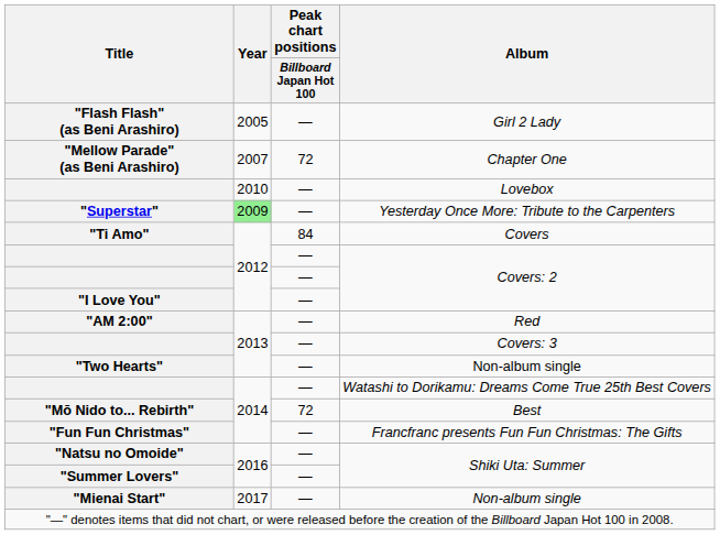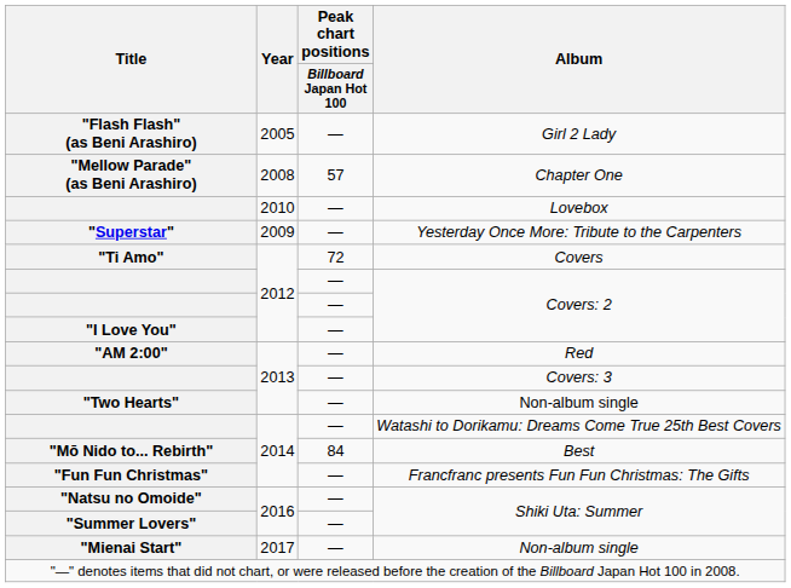 <table class="wikitable plainrowheaders" style="text-align:center;">
 <tr>
 <th scope="col" rowspan="2" style="width:16em;">Title</th>
 <th scope="col" rowspan="2">Year</th>
 <th scope="col" colspan="1">Peak chart positions</th>
 <th scope="col" rowspan="2">Album</th>
 </tr>
 <tr>
 <th style="width:3em;font-size:85%"><em>Billboard</em> Japan Hot 100<br></th>
 </tr>
 <tr>
 <th scope="row">"Flash Flash"<br><span>(as Beni Arashiro)</span></th>
 <td>2005</td>
 <td>—</td>
 <td><em>Girl 2 Lady</em></td>
 </tr>
 <tr>
 <th scope="row">"Mellow Parade"<br><span>(as Beni Arashiro)</span></th>
-<td>2007</td>
-<td>72</td>
+<td>2008</td>
+<td>57</td>
 <td><em>Chapter One</em></td>
 </tr>
 <tr>
 <th scope="row"></th>
 <td>2010</td>
 <td>—</td>
 <td><em>Lovebox</em></td>
 </tr>
 <tr>
 <th scope="row">"<a href='#'>Superstar</a>"</th>
-<td style="background: lightgreen;">2009</td>
+<td>2009</td>
 <td>—</td>
 <td><em>Yesterday Once More: Tribute to the Carpenters</em></td>
 </tr>
 <tr>
 <th scope="row">"Ti Amo"</th>
 <td rowspan="4">2012</td>
-<td>84</td>
+<td>72</td>
 <td><em>Covers</em></td>
 </tr>
 <tr>
 <th scope="row"></th>
 <td>—</td>
 <td rowspan="3"><em>Covers: 2</em></td>
 </tr>
 <tr>
 <th scope="row"></th>
 <td>—</td>
 </tr>
 <tr>
 <th scope="row">"I Love You"</th>
 <td>—</td>
 </tr>
 <tr>
 <th scope="row">"AM 2:00"</th>
 <td rowspan="3">2013</td>
 <td>—</td>
 <td><em>Red</em></td>
 </tr>
 <tr>
 <th scope="row"></th>
 <td>—</td>
 <td><em>Covers: 3</em></td>
 </tr>
 <tr>
 <th scope="row">"Two Hearts"</th>
 <td>—</td>
 <td>Non-album single</td>
 </tr>
 <tr>
 <th scope="row"></th>
 <td rowspan="3">2014</td>
 <td>—</td>
 <td><em>Watashi to Dorikamu: Dreams Come True 25th Best Covers</em></td>
 </tr>
 <tr>
 <th scope="row">"Mō Nido to...  Rebirth"</th>
-<td>72</td>
+<td>84</td>
 <td><em>Best</em></td>
 </tr>
 <tr>
 <th scope="row">"Fun Fun Christmas"</th>
 <td>—</td>
 <td><em>Francfranc presents Fun Fun Christmas: The Gifts</em></td>
 </tr>
 <tr>
 <th scope="row">"Natsu no Omoide"</th>
 <td rowspan="2">2016</td>
 <td>—</td>
 <td rowspan="2"><em>Shiki Uta: Summer</em></td>
 </tr>
 <tr>
 <th scope="row">"Summer Lovers"</th>
 <td>—</td>
 </tr>
 <tr>
 <th scope="row">"Mienai Start"</th>
 <td>2017</td>
 <td>—</td>
 <td><em>Non-album single</em></td>
 </tr>
 <tr>
 <td colspan="12" align="center" style="font-size:90%;">"—" denotes items that did not chart, or were released before the creation of the <em>Billboard</em> Japan Hot 100 in 2008.</td>
 </tr>
 </table>
